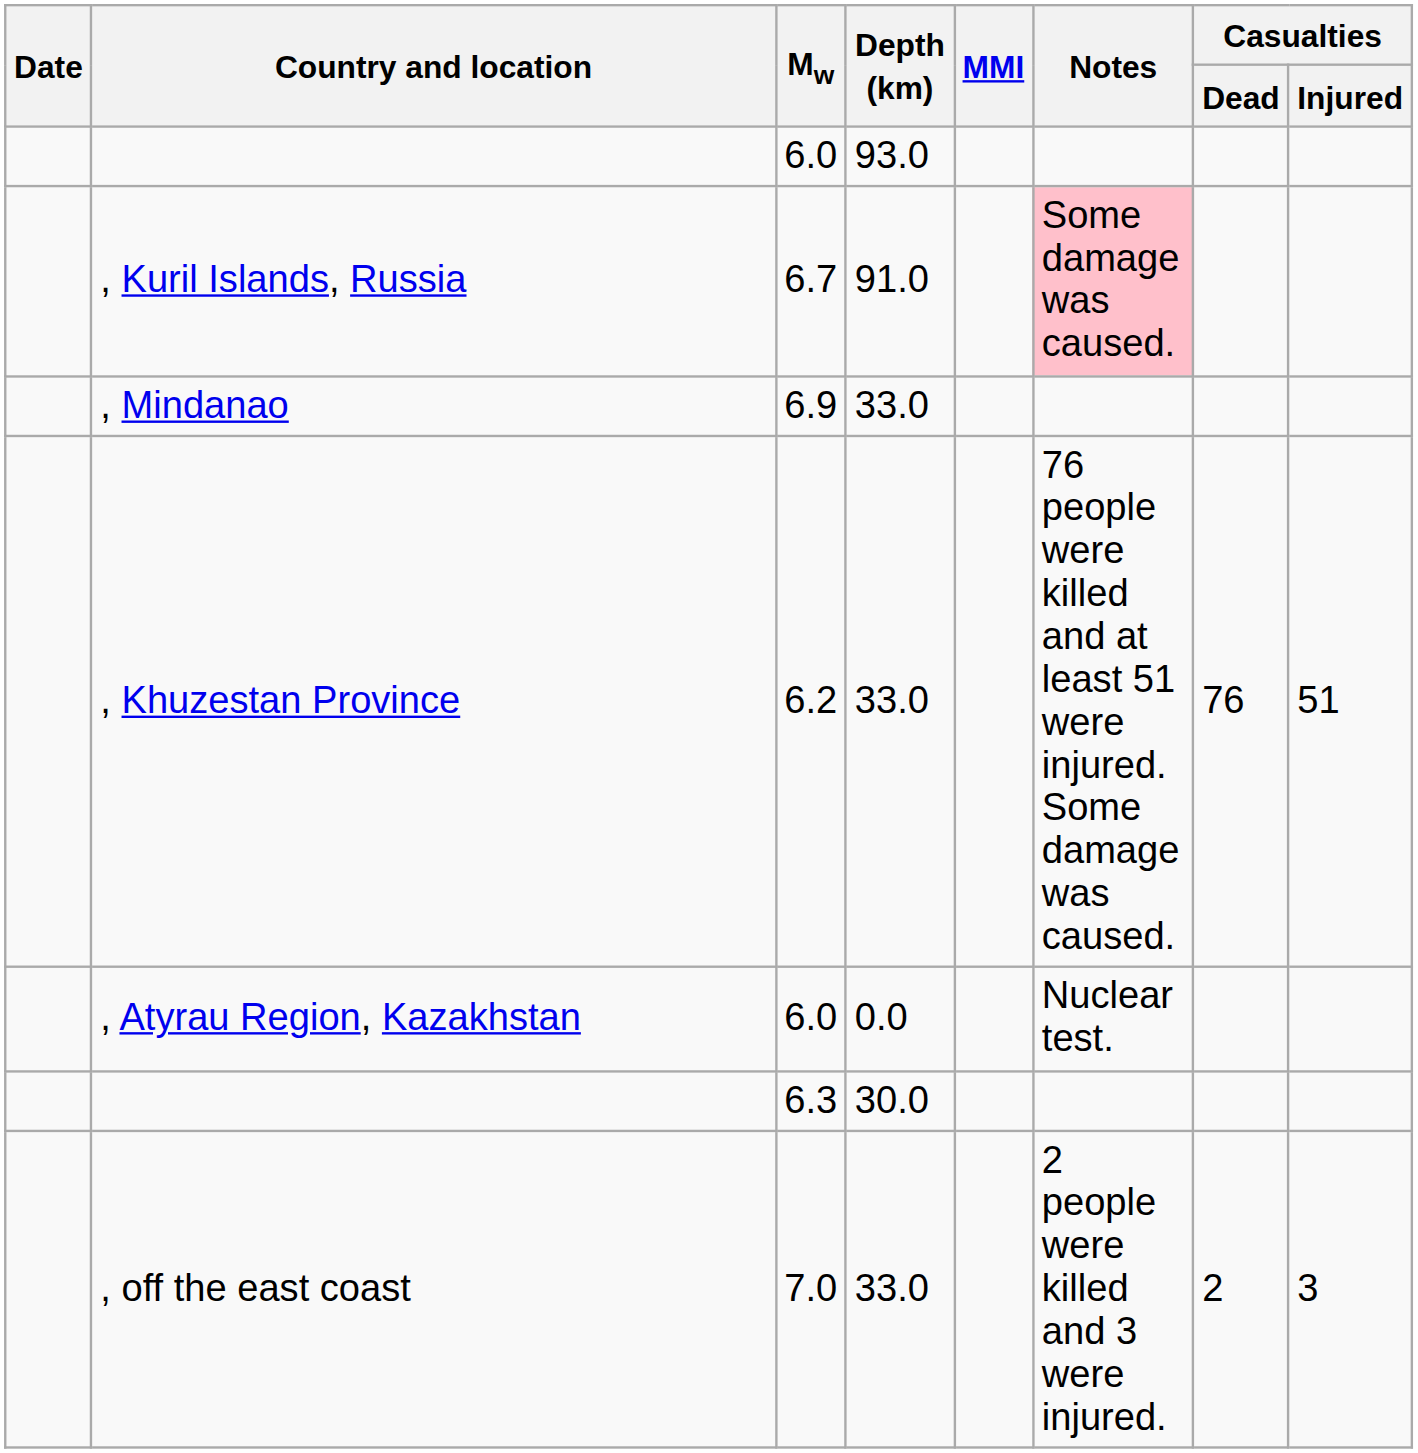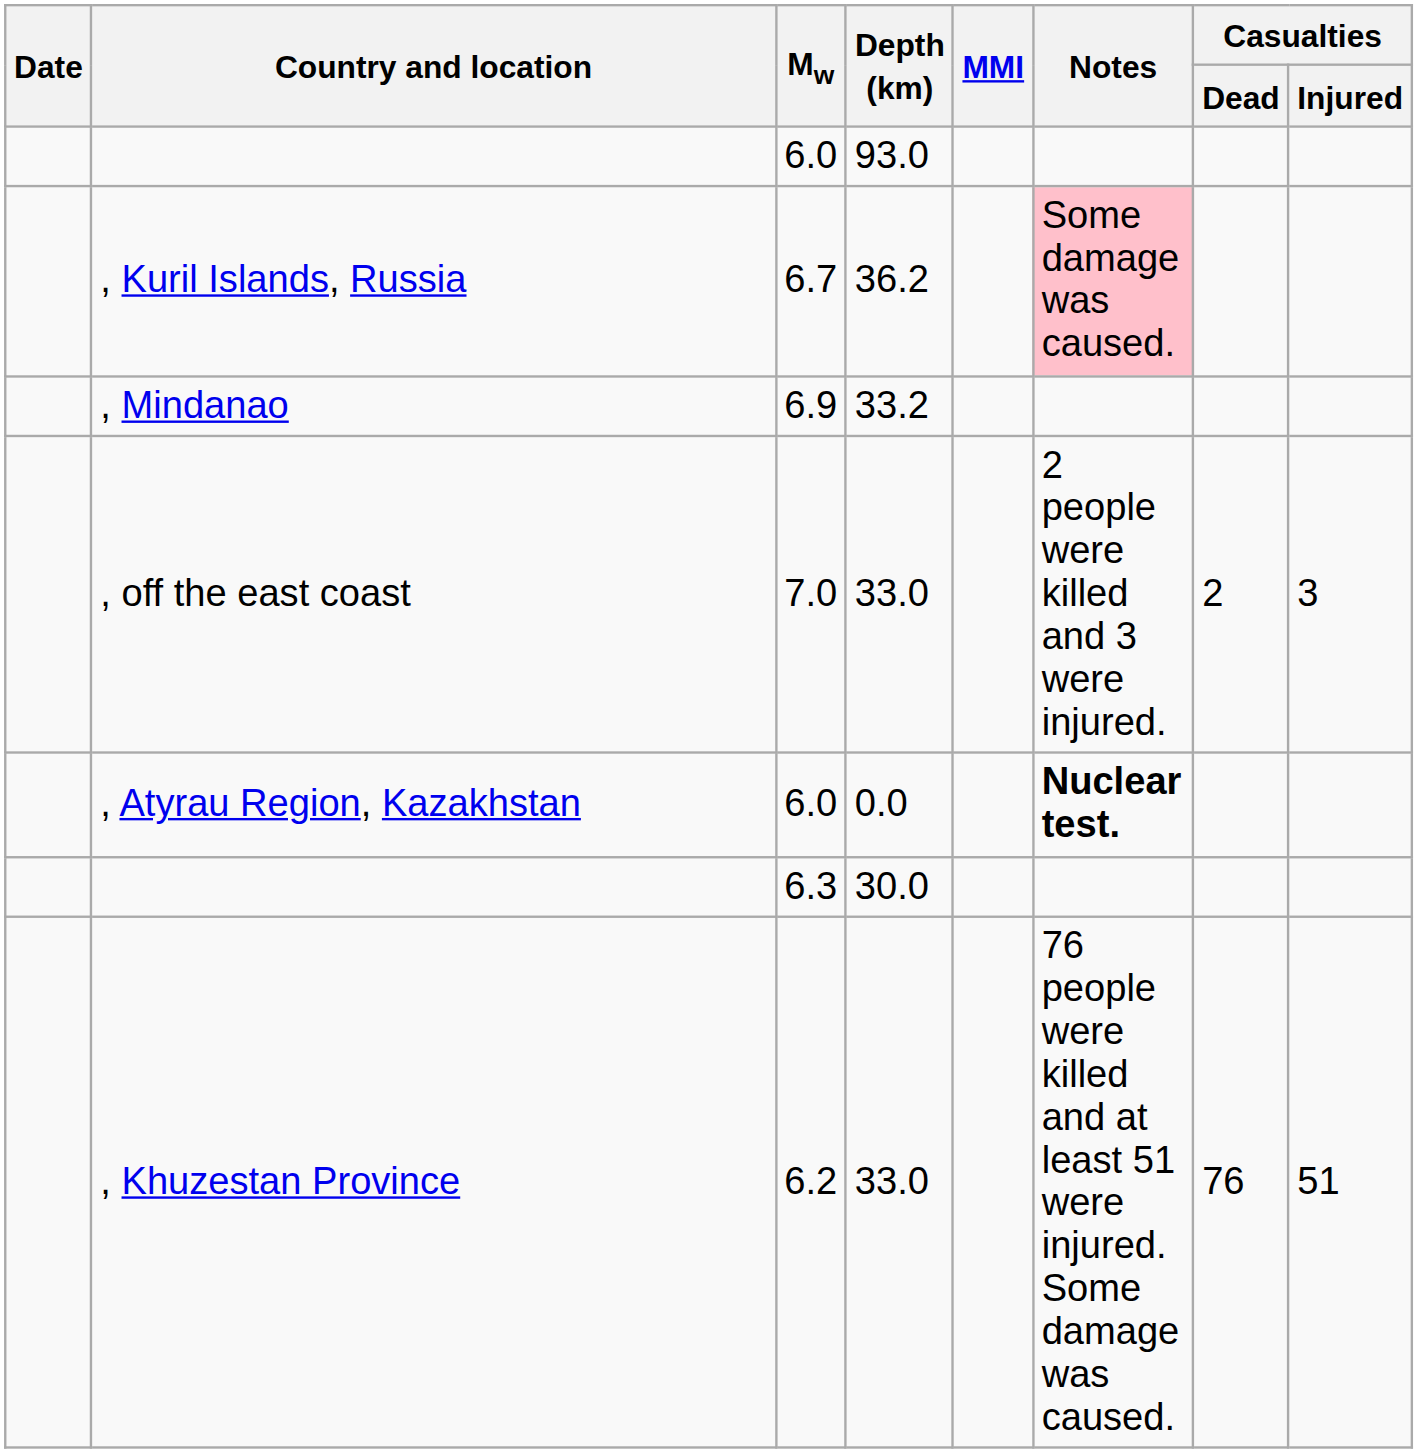 <table class="wikitable sortable sort-under" style="border:1px black; margin-left:1em;">
 <tr>
 <th rowspan="2"><small>Date</small></th>
 <th rowspan="2" style="width: 280px"><small>Country and location</small></th>
 <th rowspan="2"><small>M<sub>w</sub></small></th>
 <th rowspan="2"><small>Depth (km)</small></th>
 <th rowspan="2"><small><a href='#'>MMI</a></small></th>
 <th rowspan="2" class="unsortable"><small>Notes</small></th>
 <th colspan="2"><small>Casualties</small></th>
 </tr>
 <tr>
 <th><small>Dead</small></th>
 <th><small>Injured</small></th>
 </tr>
 <tr>
 <td></td>
 <td></td>
 <td>6.0</td>
 <td>93.0</td>
 <td></td>
 <td></td>
 <td></td>
 <td></td>
 </tr>
 <tr>
 <td></td>
 <td>, <a href='#'>Kuril Islands</a>, <a href='#'>Russia</a></td>
 <td>6.7</td>
-<td>91.0</td>
+<td>36.2</td>
 <td></td>
 <td style="background: pink;">Some damage was caused.</td>
 <td></td>
 <td></td>
 </tr>
 <tr>
 <td></td>
 <td>, <a href='#'>Mindanao</a></td>
 <td>6.9</td>
+<td>33.2</td>
+<td></td>
+<td></td>
+<td></td>
+<td></td>
+</tr>
+<tr>
+<td></td>
+<td>, off the east coast</td>
+<td>7.0</td>
 <td>33.0</td>
+<td></td>
+<td>2 people were killed and 3 were injured.</td>
+<td>2</td>
+<td>3</td>
+</tr>
+<tr>
+<td></td>
+<td>, <a href='#'>Atyrau Region</a>, <a href='#'>Kazakhstan</a></td>
+<td>6.0</td>
+<td>0.0</td>
+<td></td>
+<td><strong>Nuclear test.</strong></td>
+<td></td>
+<td></td>
+</tr>
+<tr>
+<td></td>
+<td></td>
+<td>6.3</td>
+<td>30.0</td>
 <td></td>
 <td></td>
 <td></td>
 <td></td>
 </tr>
 <tr>
 <td></td>
 <td>, <a href='#'>Khuzestan Province</a></td>
 <td>6.2</td>
 <td>33.0</td>
 <td></td>
 <td>76 people were killed and at least 51 were injured. Some damage was caused.</td>
 <td>76</td>
 <td>51</td>
 </tr>
-<tr>
-<td></td>
-<td>, <a href='#'>Atyrau Region</a>, <a href='#'>Kazakhstan</a></td>
-<td>6.0</td>
-<td>0.0</td>
-<td></td>
-<td>Nuclear test.</td>
-<td></td>
-<td></td>
-</tr>
-<tr>
-<td></td>
-<td></td>
-<td>6.3</td>
-<td>30.0</td>
-<td></td>
-<td></td>
-<td></td>
-<td></td>
-</tr>
-<tr>
-<td></td>
-<td>, off the east coast</td>
-<td>7.0</td>
-<td>33.0</td>
-<td></td>
-<td>2 people were killed and 3 were injured.</td>
-<td>2</td>
-<td>3</td>
-</tr>
 </table>
